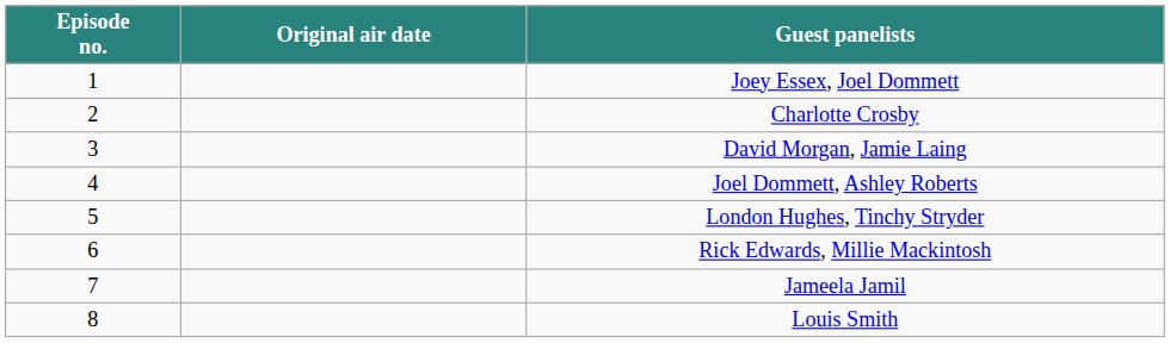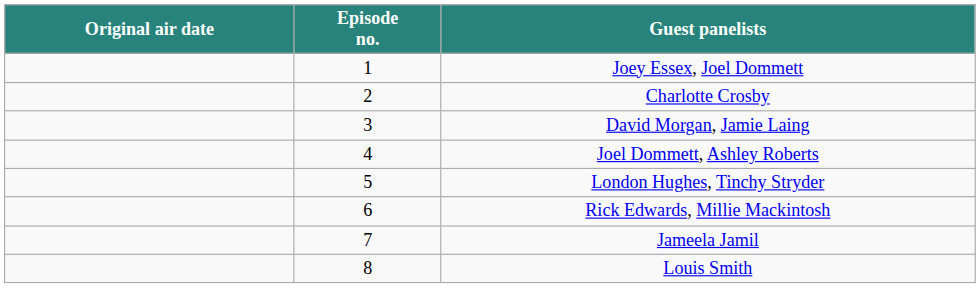 <table class="wikitable" style="width:68%; text-align:center;">
 <tr style="color:white">
+<th style="background:#28837c;">Original air date</th>
 <th style="background:#28837c;">Episode<br>no.</th>
-<th style="background:#28837c;">Original air date</th>
 <th style="background:#28837c;">Guest panelists</th>
 </tr>
 <tr>
+<td></td>
 <td>1</td>
-<td></td>
 <td><a href='#'>Joey Essex</a>, <a href='#'>Joel Dommett</a></td>
 </tr>
 <tr>
+<td></td>
 <td>2</td>
-<td></td>
 <td><a href='#'>Charlotte Crosby</a></td>
 </tr>
 <tr>
+<td></td>
 <td>3</td>
-<td></td>
 <td><a href='#'>David Morgan</a>, <a href='#'>Jamie Laing</a></td>
 </tr>
 <tr>
+<td></td>
 <td>4</td>
-<td></td>
 <td><a href='#'>Joel Dommett</a>, <a href='#'>Ashley Roberts</a></td>
 </tr>
 <tr>
+<td></td>
 <td>5</td>
-<td></td>
 <td><a href='#'>London Hughes</a>, <a href='#'>Tinchy Stryder</a></td>
 </tr>
 <tr>
+<td></td>
 <td>6</td>
-<td></td>
 <td><a href='#'>Rick Edwards</a>, <a href='#'>Millie Mackintosh</a></td>
 </tr>
 <tr>
+<td></td>
 <td>7</td>
-<td></td>
 <td><a href='#'>Jameela Jamil</a></td>
 </tr>
 <tr>
+<td></td>
 <td>8</td>
-<td></td>
 <td><a href='#'>Louis Smith</a></td>
 </tr>
 </table>
